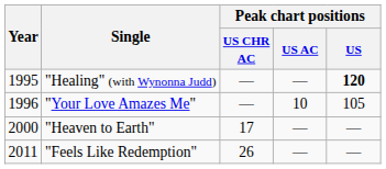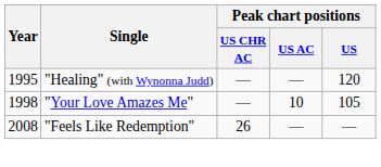 <table class="wikitable">
 <tr>
 <th rowspan="2">Year</th>
 <th rowspan="2">Single</th>
 <th colspan="3">Peak chart positions</th>
 </tr>
 <tr>
 <th width="50"><small><a href='#'>US CHR AC</a></small></th>
 <th width="50"><small><a href='#'>US AC</a></small></th>
 <th width="50"><small><a href='#'>US</a></small></th>
 </tr>
 <tr>
 <td>1995</td>
 <td>"Healing" <small>(with <a href='#'>Wynonna Judd</a>)</small></td>
 <td align=center>—</td>
 <td align=center>—</td>
-<td align=center><strong>120</strong></td>
+<td align=center>120</td>
 </tr>
 <tr>
-<td>1996</td>
+<td>1998</td>
 <td>"<a href='#'>Your Love Amazes Me</a>"</td>
 <td align=center>—</td>
 <td align=center>10</td>
 <td align=center>105</td>
 </tr>
 <tr>
-<td>2000</td>
-<td>"Heaven to Earth"</td>
-<td align=center>17</td>
-<td align=center>—</td>
-<td align=center>—</td>
-</tr>
-<tr>
-<td>2011</td>
+<td>2008</td>
 <td>"Feels Like Redemption"</td>
 <td align=center>26</td>
 <td align=center>—</td>
 <td align=center>—</td>
 </tr>
 </table>
